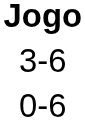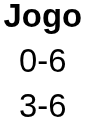 <table>
 <tr>
 <th width=125></th>
 <th width=auto>Jogo</th>
 <th width=125></th>
 </tr>
 <tr>
 <td align=right></td>
+<td align=center>0-6</td>
+<td align=left><strong></strong></td>
+</tr>
+<tr>
+<td align=right></td>
 <td align=center>3-6</td>
 <td align=left></td>
 </tr>
-<tr>
-<td align=right></td>
-<td align=center>0-6</td>
-<td align=left><strong></strong></td>
-</tr>
 </table>
